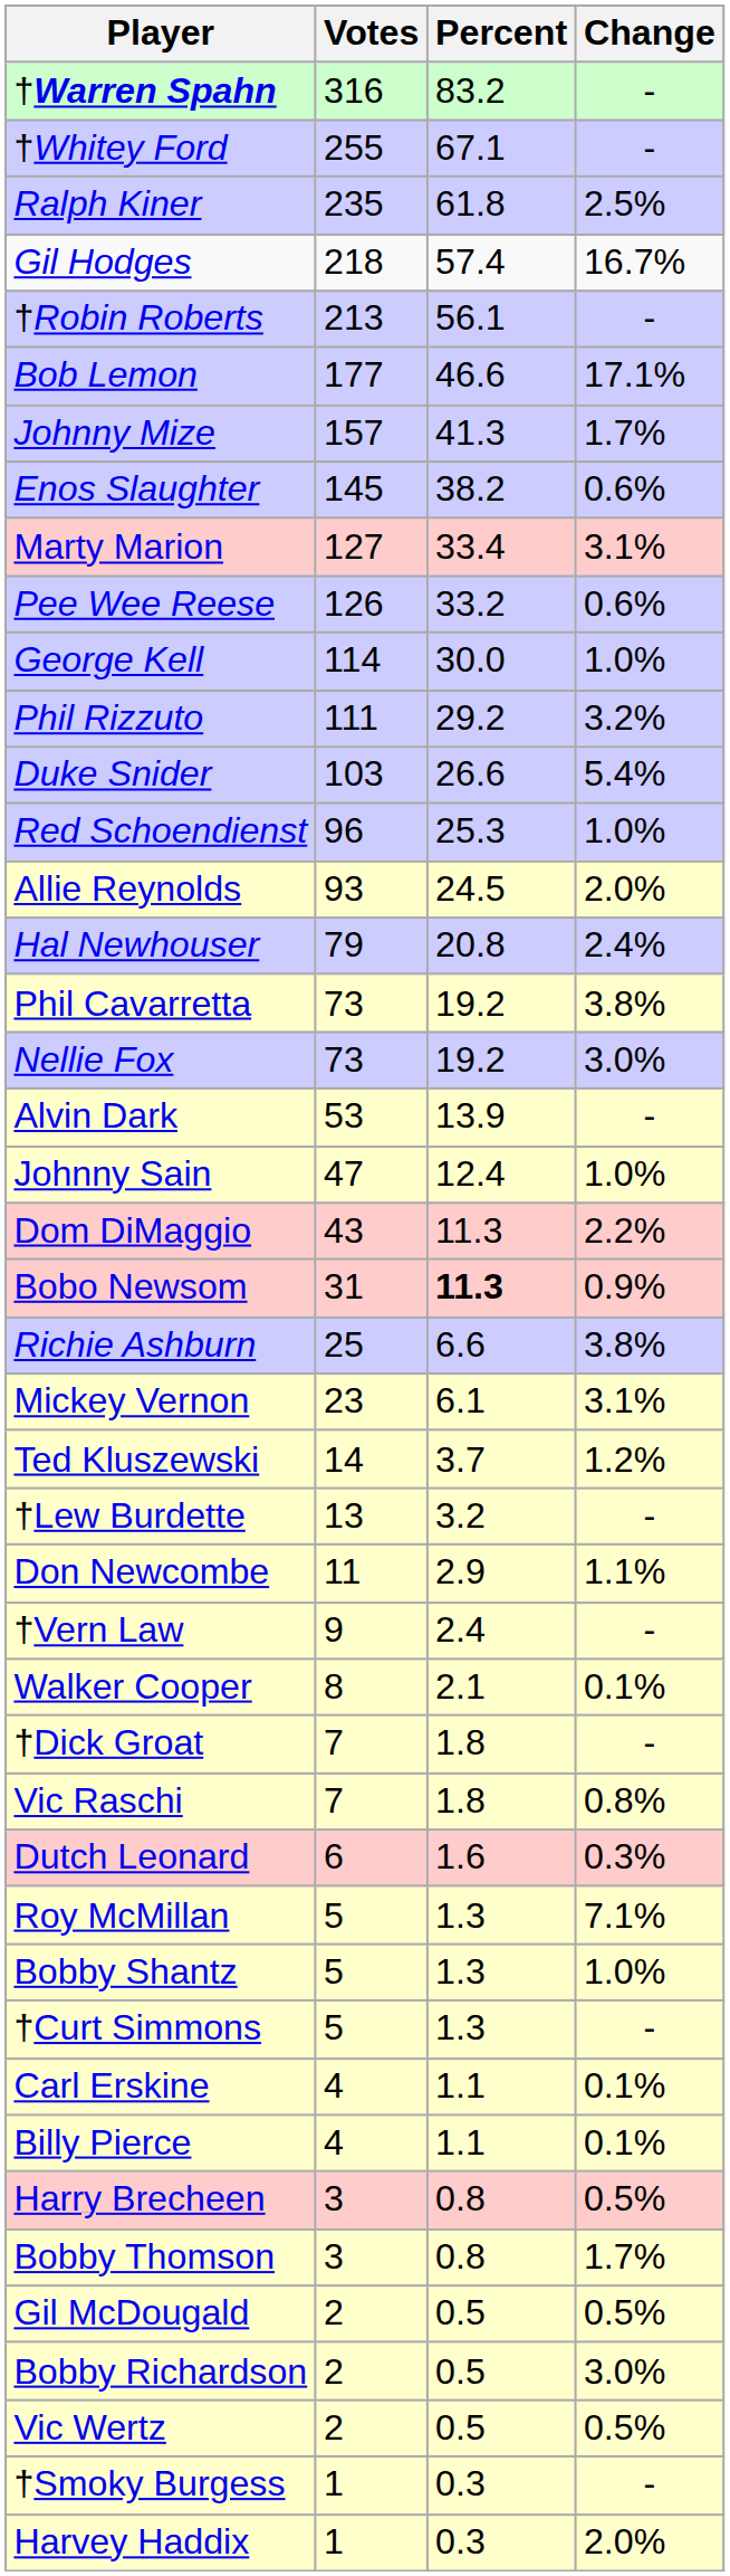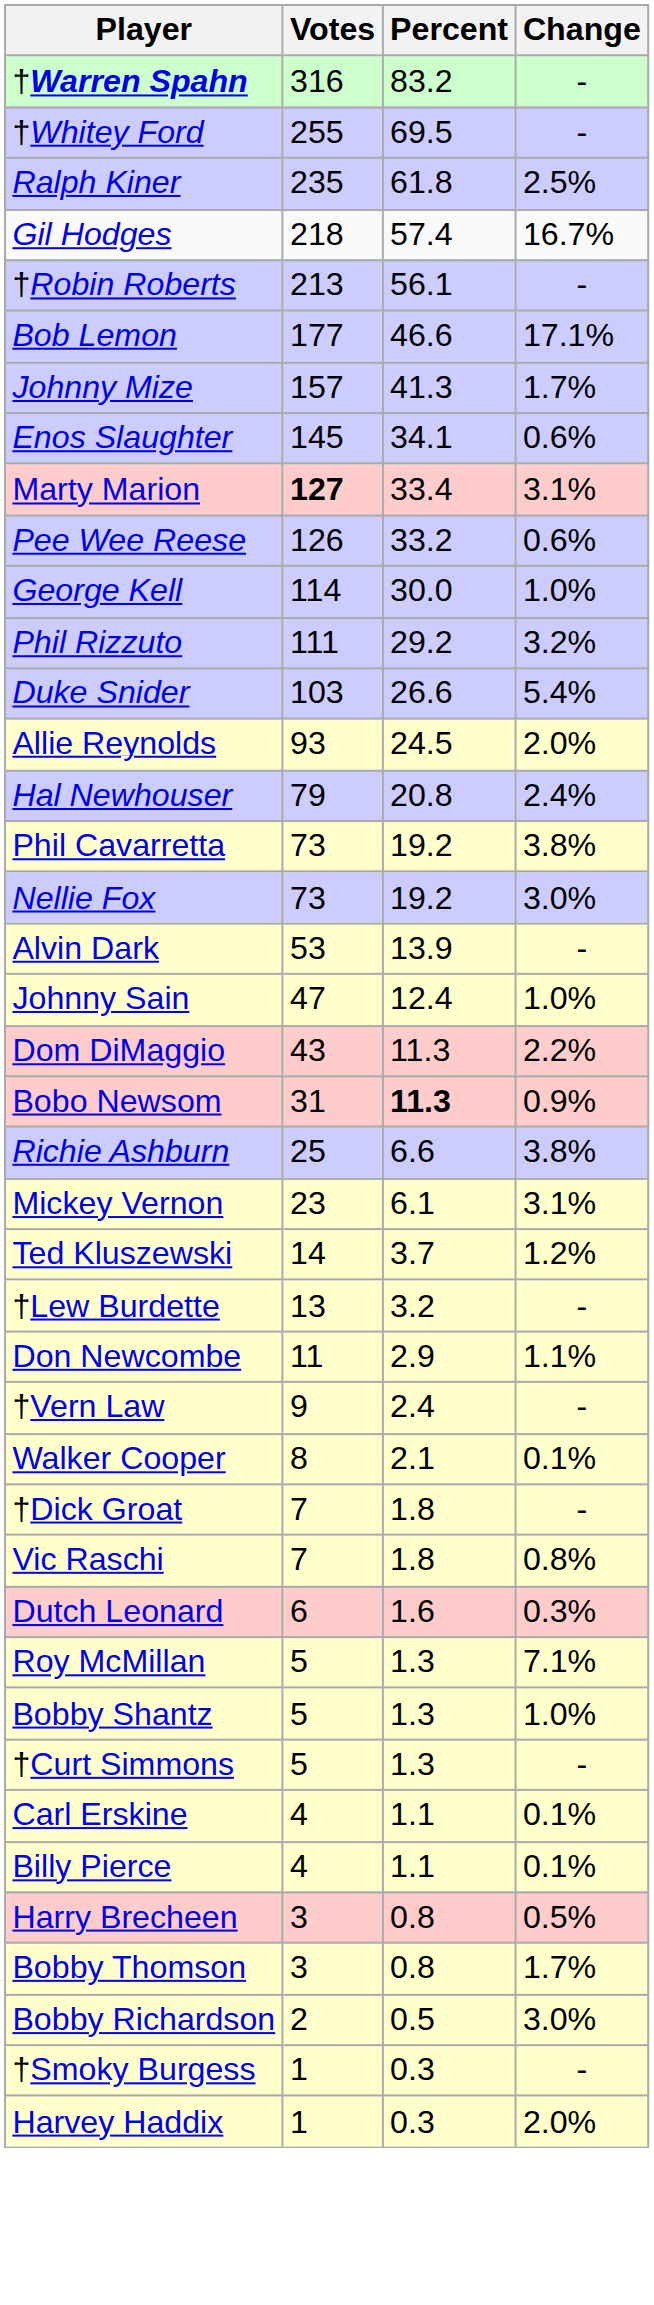 <table class="wikitable">
 <tr>
 <th>Player</th>
 <th>Votes</th>
 <th>Percent</th>
 <th>Change</th>
 </tr>
 <tr bgcolor="#ccffcc">
 <td>†<strong><em><a href='#'>Warren Spahn</a></em></strong></td>
 <td>316</td>
 <td>83.2</td>
 <td align=center>-</td>
 </tr>
 <tr bgcolor="#ccccff">
 <td>†<em><a href='#'>Whitey Ford</a></em></td>
 <td>255</td>
-<td>67.1</td>
+<td>69.5</td>
 <td align=center>-</td>
 </tr>
 <tr bgcolor="#ccccff">
 <td><em><a href='#'>Ralph Kiner</a></em></td>
 <td>235</td>
 <td>61.8</td>
 <td align="left"> 2.5%</td>
 </tr>
 <tr -bgcolor="#ccccff">
 <td><em><a href='#'>Gil Hodges</a></em></td>
 <td>218</td>
 <td>57.4</td>
 <td align="left"> 16.7%</td>
 </tr>
 <tr bgcolor="#ccccff">
 <td>†<em><a href='#'>Robin Roberts</a></em></td>
 <td>213</td>
 <td>56.1</td>
 <td align=center>-</td>
 </tr>
 <tr bgcolor="#ccccff">
 <td><em><a href='#'>Bob Lemon</a></em></td>
 <td>177</td>
 <td>46.6</td>
 <td align="left"> 17.1%</td>
 </tr>
 <tr bgcolor="#ccccff">
 <td><em><a href='#'>Johnny Mize</a></em></td>
 <td>157</td>
 <td>41.3</td>
 <td align="left"> 1.7%</td>
 </tr>
 <tr bgcolor="#ccccff">
 <td><em><a href='#'>Enos Slaughter</a></em></td>
 <td>145</td>
-<td>38.2</td>
+<td>34.1</td>
 <td align="left"> 0.6%</td>
 </tr>
 <tr bgcolor="#ffcccc">
 <td><a href='#'>Marty Marion</a></td>
-<td>127</td>
+<td><strong>127</strong></td>
 <td>33.4</td>
 <td align="left"> 3.1%</td>
 </tr>
 <tr bgcolor="#ccccff">
 <td><em><a href='#'>Pee Wee Reese</a></em></td>
 <td>126</td>
 <td>33.2</td>
 <td align="left"> 0.6%</td>
 </tr>
 <tr bgcolor="#ccccff">
 <td><em><a href='#'>George Kell</a></em></td>
 <td>114</td>
 <td>30.0</td>
 <td align="left"> 1.0%</td>
 </tr>
 <tr bgcolor="#ccccff">
 <td><em><a href='#'>Phil Rizzuto</a></em></td>
 <td>111</td>
 <td>29.2</td>
 <td align="left"> 3.2%</td>
 </tr>
 <tr bgcolor="#ccccff">
 <td><em><a href='#'>Duke Snider</a></em></td>
 <td>103</td>
 <td>26.6</td>
 <td align="left"> 5.4%</td>
-</tr>
-<tr bgcolor="#ccccff">
-<td><em><a href='#'>Red Schoendienst</a></em></td>
-<td>96</td>
-<td>25.3</td>
-<td align="left"> 1.0%</td>
 </tr>
 <tr bgcolor="#ffffcc">
 <td><a href='#'>Allie Reynolds</a></td>
 <td>93</td>
 <td>24.5</td>
 <td align="left"> 2.0%</td>
 </tr>
 <tr bgcolor="#ccccff">
 <td><em><a href='#'>Hal Newhouser</a></em></td>
 <td>79</td>
 <td>20.8</td>
 <td align="left"> 2.4%</td>
 </tr>
 <tr bgcolor="#ffffcc">
 <td><a href='#'>Phil Cavarretta</a></td>
 <td>73</td>
 <td>19.2</td>
 <td align="left"> 3.8%</td>
 </tr>
 <tr bgcolor="#ccccff">
 <td><em><a href='#'>Nellie Fox</a></em></td>
 <td>73</td>
 <td>19.2</td>
 <td align="left"> 3.0%</td>
 </tr>
 <tr bgcolor="#ffffcc">
 <td><a href='#'>Alvin Dark</a></td>
 <td>53</td>
 <td>13.9</td>
 <td align=center>-</td>
 </tr>
 <tr bgcolor="#ffffcc">
 <td><a href='#'>Johnny Sain</a></td>
 <td>47</td>
 <td>12.4</td>
 <td align="left"> 1.0%</td>
 </tr>
 <tr bgcolor="#ffcccc">
 <td><a href='#'>Dom DiMaggio</a></td>
 <td>43</td>
 <td>11.3</td>
 <td align="left"> 2.2%</td>
 </tr>
 <tr bgcolor="#ffcccc">
 <td><a href='#'>Bobo Newsom</a></td>
 <td>31</td>
 <td><strong>11.3</strong></td>
 <td align="left"> 0.9%</td>
 </tr>
 <tr bgcolor="#ccccff">
 <td><em><a href='#'>Richie Ashburn</a></em></td>
 <td>25</td>
 <td>6.6</td>
 <td align="left"> 3.8%</td>
 </tr>
 <tr bgcolor="#ffffcc">
 <td><a href='#'>Mickey Vernon</a></td>
 <td>23</td>
 <td>6.1</td>
 <td align="left"> 3.1%</td>
 </tr>
 <tr bgcolor="#ffffcc">
 <td><a href='#'>Ted Kluszewski</a></td>
 <td>14</td>
 <td>3.7</td>
 <td align="left"> 1.2%</td>
 </tr>
 <tr bgcolor="#ffffcc">
 <td>†<a href='#'>Lew Burdette</a></td>
 <td>13</td>
 <td>3.2</td>
 <td align=center>-</td>
 </tr>
 <tr bgcolor="#ffffcc">
 <td><a href='#'>Don Newcombe</a></td>
 <td>11</td>
 <td>2.9</td>
 <td align="left"> 1.1%</td>
 </tr>
 <tr bgcolor="#ffffcc">
 <td>†<a href='#'>Vern Law</a></td>
 <td>9</td>
 <td>2.4</td>
 <td align=center>-</td>
 </tr>
 <tr bgcolor="#ffffcc">
 <td><a href='#'>Walker Cooper</a></td>
 <td>8</td>
 <td>2.1</td>
 <td align="left"> 0.1%</td>
 </tr>
 <tr bgcolor="#ffffcc">
 <td>†<a href='#'>Dick Groat</a></td>
 <td>7</td>
 <td>1.8</td>
 <td align=center>-</td>
 </tr>
 <tr bgcolor="#ffffcc">
 <td><a href='#'>Vic Raschi</a></td>
 <td>7</td>
 <td>1.8</td>
 <td align="left"> 0.8%</td>
 </tr>
 <tr bgcolor="#ffcccc">
 <td><a href='#'>Dutch Leonard</a></td>
 <td>6</td>
 <td>1.6</td>
 <td align="left"> 0.3%</td>
 </tr>
 <tr bgcolor="#ffffcc">
 <td><a href='#'>Roy McMillan</a></td>
 <td>5</td>
 <td>1.3</td>
 <td align="left"> 7.1%</td>
 </tr>
 <tr bgcolor="#ffffcc">
 <td><a href='#'>Bobby Shantz</a></td>
 <td>5</td>
 <td>1.3</td>
 <td align="left"> 1.0%</td>
 </tr>
 <tr bgcolor="#ffffcc">
 <td>†<a href='#'>Curt Simmons</a></td>
 <td>5</td>
 <td>1.3</td>
 <td align=center>-</td>
 </tr>
 <tr bgcolor="#ffffcc">
 <td><a href='#'>Carl Erskine</a></td>
 <td>4</td>
 <td>1.1</td>
 <td align="left"> 0.1%</td>
 </tr>
 <tr bgcolor="#ffffcc">
 <td><a href='#'>Billy Pierce</a></td>
 <td>4</td>
 <td>1.1</td>
 <td align="left"> 0.1%</td>
 </tr>
 <tr bgcolor="#ffcccc">
 <td><a href='#'>Harry Brecheen</a></td>
 <td>3</td>
 <td>0.8</td>
 <td align="left"> 0.5%</td>
 </tr>
 <tr bgcolor="#ffffcc">
 <td><a href='#'>Bobby Thomson</a></td>
 <td>3</td>
 <td>0.8</td>
 <td align="left"> 1.7%</td>
 </tr>
 <tr bgcolor="#ffffcc">
-<td><a href='#'>Gil McDougald</a></td>
-<td>2</td>
-<td>0.5</td>
-<td align="left"> 0.5%</td>
-</tr>
-<tr bgcolor="#ffffcc">
 <td><a href='#'>Bobby Richardson</a></td>
 <td>2</td>
 <td>0.5</td>
 <td align="left"> 3.0%</td>
-</tr>
-<tr bgcolor="#ffffcc">
-<td><a href='#'>Vic Wertz</a></td>
-<td>2</td>
-<td>0.5</td>
-<td align="left"> 0.5%</td>
 </tr>
 <tr bgcolor="#ffffcc">
 <td>†<a href='#'>Smoky Burgess</a></td>
 <td>1</td>
 <td>0.3</td>
 <td align=center>-</td>
 </tr>
 <tr bgcolor="#ffffcc">
 <td><a href='#'>Harvey Haddix</a></td>
 <td>1</td>
 <td>0.3</td>
 <td align="left"> 2.0%</td>
 </tr>
 </table>
